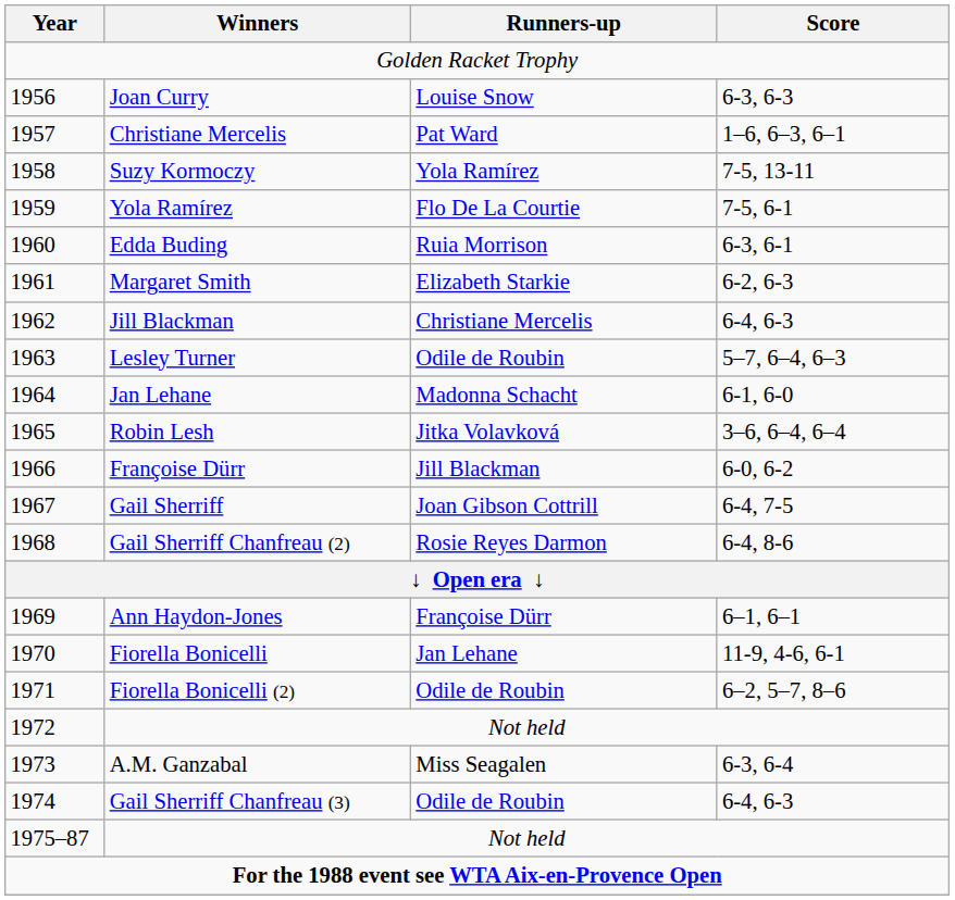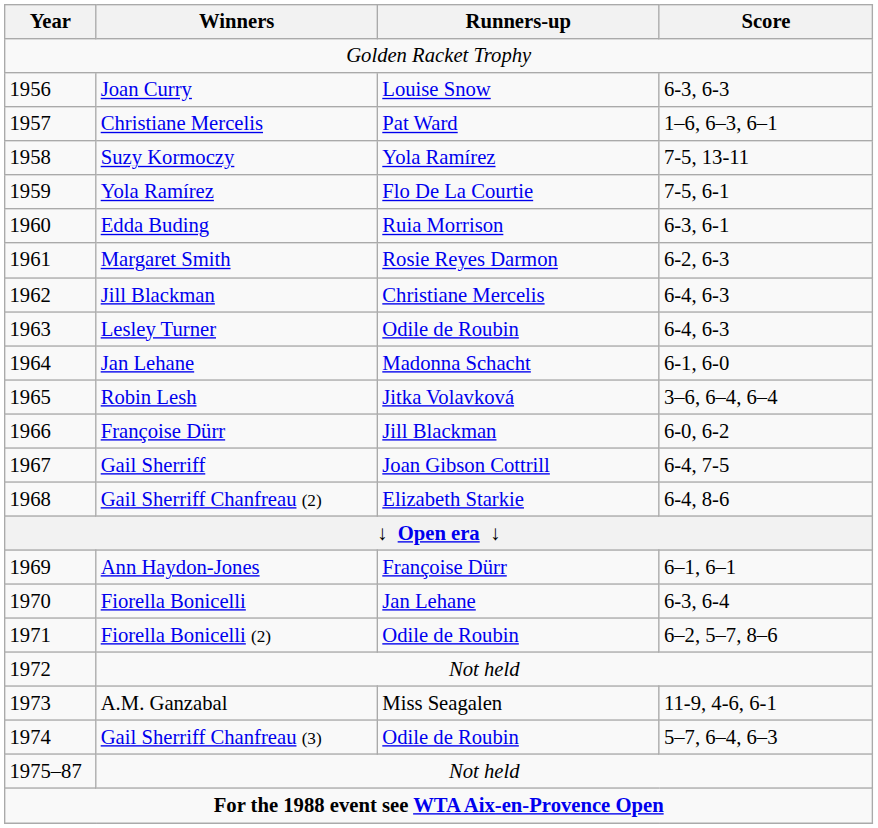 <table class="wikitable" style="font-size:95%;">
 <tr>
 <th style="width:60px;">Year</th>
 <th style="width:200px;">Winners</th>
 <th style="width:200px;">Runners-up</th>
 <th style="width:150px;">Score</th>
 </tr>
 <tr>
 <td colspan=4 align=center><em>Golden Racket Trophy</em></td>
 </tr>
 <tr>
 <td>1956</td>
 <td> <a href='#'>Joan Curry</a></td>
 <td> <a href='#'>Louise Snow</a></td>
 <td>6-3, 6-3</td>
 </tr>
 <tr>
 <td>1957</td>
 <td> <a href='#'>Christiane Mercelis</a></td>
 <td> <a href='#'>Pat Ward</a></td>
 <td>1–6, 6–3, 6–1</td>
 </tr>
 <tr>
 <td>1958</td>
 <td> <a href='#'>Suzy Kormoczy</a></td>
 <td> <a href='#'>Yola Ramírez</a></td>
 <td>7-5, 13-11</td>
 </tr>
 <tr>
 <td>1959</td>
 <td> <a href='#'>Yola Ramírez</a></td>
 <td> <a href='#'>Flo De La Courtie</a></td>
 <td>7-5, 6-1</td>
 </tr>
 <tr>
 <td>1960</td>
 <td> <a href='#'>Edda Buding</a></td>
 <td> <a href='#'>Ruia Morrison</a></td>
 <td>6-3, 6-1</td>
 </tr>
 <tr>
 <td>1961</td>
 <td> <a href='#'>Margaret Smith</a></td>
-<td> <a href='#'>Elizabeth Starkie</a></td>
+<td> <a href='#'>Rosie Reyes Darmon</a></td>
 <td>6-2, 6-3</td>
 </tr>
 <tr>
 <td>1962</td>
 <td> <a href='#'>Jill Blackman</a></td>
 <td> <a href='#'>Christiane Mercelis</a></td>
 <td>6-4, 6-3</td>
 </tr>
 <tr>
 <td>1963</td>
 <td> <a href='#'>Lesley Turner</a></td>
 <td> <a href='#'>Odile de Roubin</a></td>
-<td>5–7, 6–4, 6–3</td>
+<td>6-4, 6-3</td>
 </tr>
 <tr>
 <td>1964</td>
 <td> <a href='#'>Jan Lehane</a></td>
 <td> <a href='#'>Madonna Schacht</a></td>
 <td>6-1, 6-0</td>
 </tr>
 <tr>
 <td>1965</td>
 <td> <a href='#'>Robin Lesh</a></td>
 <td> <a href='#'>Jitka Volavková</a></td>
 <td>3–6, 6–4, 6–4</td>
 </tr>
 <tr>
 <td>1966</td>
 <td> <a href='#'>Françoise Dürr</a></td>
 <td> <a href='#'>Jill Blackman</a></td>
 <td>6-0, 6-2</td>
 </tr>
 <tr>
 <td>1967</td>
 <td> <a href='#'>Gail Sherriff</a></td>
 <td> <a href='#'>Joan Gibson Cottrill</a></td>
 <td>6-4, 7-5</td>
 </tr>
 <tr>
 <td>1968</td>
 <td> <a href='#'>Gail Sherriff Chanfreau</a> <small>(2)</small></td>
-<td> <a href='#'>Rosie Reyes Darmon</a></td>
+<td> <a href='#'>Elizabeth Starkie</a></td>
 <td>6-4, 8-6</td>
 </tr>
 <tr>
 <th colspan=4 align=center>↓  <a href='#'>Open era</a>  ↓</th>
 </tr>
 <tr>
 <td>1969</td>
 <td> <a href='#'>Ann Haydon-Jones</a></td>
 <td> <a href='#'>Françoise Dürr</a></td>
 <td>6–1, 6–1</td>
 </tr>
 <tr>
 <td>1970</td>
 <td> <a href='#'>Fiorella Bonicelli</a></td>
 <td> <a href='#'>Jan Lehane</a></td>
-<td>11-9, 4-6, 6-1</td>
+<td>6-3, 6-4</td>
 </tr>
 <tr>
 <td>1971</td>
 <td>  <a href='#'>Fiorella Bonicelli</a> <small>(2)</small></td>
 <td> <a href='#'>Odile de Roubin</a></td>
 <td>6–2, 5–7, 8–6</td>
 </tr>
 <tr>
 <td>1972</td>
 <td colspan=4 align=center><em>Not held</em></td>
 </tr>
 <tr>
 <td>1973</td>
 <td> A.M. Ganzabal</td>
 <td> Miss Seagalen</td>
-<td>6-3, 6-4</td>
+<td>11-9, 4-6, 6-1</td>
 </tr>
 <tr>
 <td>1974</td>
 <td> <a href='#'>Gail Sherriff Chanfreau</a> <small>(3)</small></td>
 <td> <a href='#'>Odile de Roubin</a></td>
-<td>6-4, 6-3</td>
+<td>5–7, 6–4, 6–3</td>
 </tr>
 <tr>
 <td>1975–87</td>
 <td colspan=4 align=center><em>Not held</em></td>
 </tr>
 <tr>
 <td colspan=4 align=center><strong>For the 1988 event see <a href='#'>WTA Aix-en-Provence Open</a></strong></td>
 </tr>
 <tr>
 </tr>
 </table>
